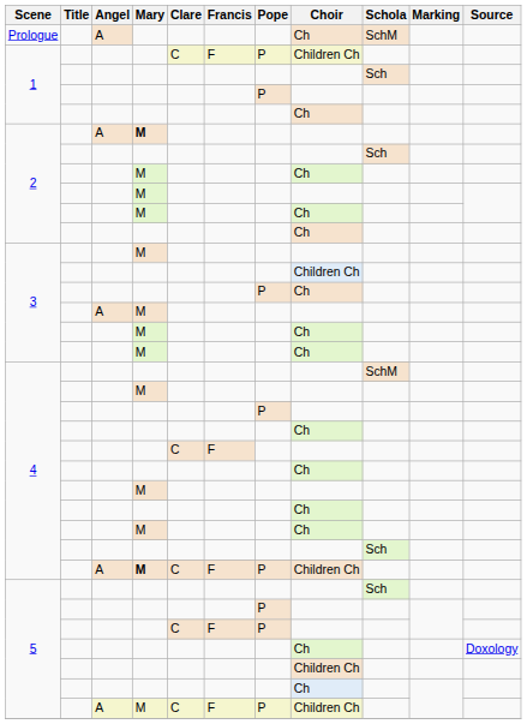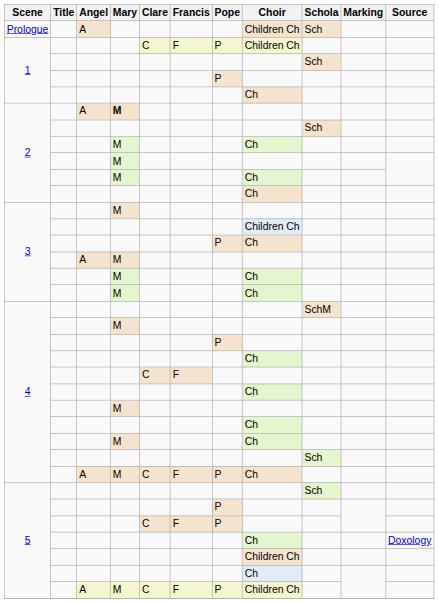 <table class="wikitable">
 <tr>
 <th scope="col">Scene</th>
 <th scope="col">Title</th>
 <th scope="col">Angel</th>
 <th scope="col">Mary</th>
 <th scope="col">Clare</th>
 <th scope="col">Francis</th>
 <th scope="col">Pope</th>
 <th scope="col">Choir</th>
 <th scope="col">Schola</th>
 <th scope="col">Marking</th>
 <th scope="col">Source</th>
 </tr>
 <tr>
 <td style="text-align: center;"><a href='#'>Prologue</a></td>
 <td></td>
 <td style="background: #F6E3CE;">A</td>
 <td></td>
 <td></td>
 <td></td>
 <td></td>
-<td style="background: #F6E3CE;">Ch</td>
-<td style="background: #F6E3CE;">SchM</td>
+<td style="background: #F6E3CE;">Children Ch</td>
+<td style="background: #F6E3CE;">Sch</td>
 <td></td>
 <td></td>
 </tr>
 <tr>
 <td rowspan="4" style="text-align: center;"><a href='#'>1</a></td>
 <td></td>
 <td></td>
 <td></td>
 <td style="background: #F5F6CE;">C</td>
 <td style="background: #F5F6CE;">F</td>
 <td style="background: #F5F6CE;">P</td>
 <td style="background: #F5F6CE;">Children Ch</td>
 <td></td>
 <td></td>
 <td></td>
 </tr>
 <tr>
 <td></td>
 <td></td>
 <td></td>
 <td></td>
 <td></td>
 <td></td>
 <td></td>
 <td style="background: #F6E3CE;">Sch</td>
 <td></td>
 <td></td>
 </tr>
 <tr>
 <td></td>
 <td></td>
 <td></td>
 <td></td>
 <td></td>
 <td style="background: #F6E3CE;">P</td>
 <td></td>
 <td></td>
 <td></td>
 <td></td>
 </tr>
 <tr>
 <td></td>
 <td></td>
 <td></td>
 <td></td>
 <td></td>
 <td></td>
 <td style="background: #F6E3CE;">Ch</td>
 <td></td>
 <td></td>
 <td></td>
 </tr>
 <tr>
 <td rowspan="6" style="text-align: center;"><a href='#'>2</a></td>
 <td></td>
 <td style="background: #F6E3CE;">A</td>
 <td style="background: #F6E3CE;"><strong>M</strong></td>
 <td></td>
 <td></td>
 <td></td>
 <td></td>
 <td></td>
 <td></td>
 <td></td>
 </tr>
 <tr>
 <td></td>
 <td></td>
 <td></td>
 <td></td>
 <td></td>
 <td></td>
 <td></td>
 <td style="background: #F6E3CE;">Sch</td>
 <td></td>
 <td></td>
 </tr>
 <tr>
 <td></td>
 <td></td>
 <td style="background: #E3F6CE;">M</td>
 <td></td>
 <td></td>
 <td></td>
 <td style="background: #E3F6CE;">Ch</td>
 <td></td>
 <td></td>
 <td></td>
 </tr>
 <tr>
 <td></td>
 <td></td>
 <td style="background: #E3F6CE;">M</td>
 <td></td>
 <td></td>
 <td></td>
 <td></td>
 <td></td>
 <td></td>
 <td rowspan="2"></td>
 </tr>
 <tr>
 <td></td>
 <td></td>
 <td style="background: #E3F6CE;">M</td>
 <td></td>
 <td></td>
 <td></td>
 <td style="background: #E3F6CE;">Ch</td>
 <td></td>
 <td></td>
 </tr>
 <tr>
 <td></td>
 <td></td>
 <td></td>
 <td></td>
 <td></td>
 <td></td>
 <td style="background: #F6E3CE;">Ch</td>
 <td></td>
 <td></td>
 <td></td>
 </tr>
 <tr>
 <td rowspan="6" style="text-align: center;"><a href='#'>3</a></td>
 <td></td>
 <td></td>
 <td style="background: #F6E3CE;">M</td>
 <td></td>
 <td></td>
 <td></td>
 <td></td>
 <td></td>
 <td></td>
 <td></td>
 </tr>
 <tr>
 <td></td>
 <td></td>
 <td></td>
 <td></td>
 <td></td>
 <td></td>
 <td style="background: #E0ECF8;">Children Ch</td>
 <td></td>
 <td></td>
 <td></td>
 </tr>
 <tr>
 <td></td>
 <td></td>
 <td></td>
 <td></td>
 <td></td>
 <td style="background: #F6E3CE;">P</td>
 <td style="background: #F6E3CE;">Ch</td>
 <td></td>
 <td></td>
 <td></td>
 </tr>
 <tr>
 <td></td>
 <td style="background: #F6E3CE;">A</td>
 <td style="background: #F6E3CE;">M</td>
 <td></td>
 <td></td>
 <td></td>
 <td></td>
 <td></td>
 <td></td>
 <td></td>
 </tr>
 <tr>
 <td></td>
 <td></td>
 <td style="background: #E3F6CE;">M</td>
 <td></td>
 <td></td>
 <td></td>
 <td style="background: #E3F6CE;">Ch</td>
 <td></td>
 <td></td>
 <td></td>
 </tr>
 <tr>
 <td></td>
 <td></td>
 <td style="background: #E3F6CE;">M</td>
 <td></td>
 <td></td>
 <td></td>
 <td style="background: #E3F6CE;">Ch</td>
 <td></td>
 <td></td>
 <td></td>
 </tr>
 <tr>
 <td rowspan="11" style="text-align: center;"><a href='#'>4</a></td>
 <td></td>
 <td></td>
 <td></td>
 <td></td>
 <td></td>
 <td></td>
 <td></td>
 <td style="background: #F6E3CE;">SchM</td>
 <td></td>
 <td></td>
 </tr>
 <tr>
 <td></td>
 <td></td>
 <td style="background: #F6E3CE;">M</td>
 <td></td>
 <td></td>
 <td></td>
 <td></td>
 <td></td>
 <td></td>
 <td></td>
 </tr>
 <tr>
 <td></td>
 <td></td>
 <td></td>
 <td></td>
 <td></td>
 <td style="background: #F6E3CE;">P</td>
 <td></td>
 <td></td>
 <td></td>
 <td></td>
 </tr>
 <tr>
 <td></td>
 <td></td>
 <td></td>
 <td></td>
 <td></td>
 <td></td>
 <td style="background: #E3F6CE;">Ch</td>
 <td></td>
 <td></td>
 <td></td>
 </tr>
 <tr>
 <td></td>
 <td></td>
 <td></td>
 <td style="background: #F6E3CE;">C</td>
 <td style="background: #F6E3CE;">F</td>
 <td></td>
 <td></td>
 <td></td>
 <td></td>
 <td></td>
 </tr>
 <tr>
 <td></td>
 <td></td>
 <td></td>
 <td></td>
 <td></td>
 <td></td>
 <td style="background: #E3F6CE;">Ch</td>
 <td></td>
 <td></td>
 <td></td>
 </tr>
 <tr>
 <td></td>
 <td></td>
 <td style="background: #F6E3CE;">M</td>
 <td></td>
 <td></td>
 <td></td>
 <td></td>
 <td></td>
 <td></td>
 <td></td>
 </tr>
 <tr>
 <td></td>
 <td></td>
 <td></td>
 <td></td>
 <td></td>
 <td></td>
 <td style="background: #E3F6CE;">Ch</td>
 <td></td>
 <td></td>
 <td></td>
 </tr>
 <tr>
 <td></td>
 <td></td>
 <td style="background: #F6E3CE;">M</td>
 <td></td>
 <td></td>
 <td></td>
 <td style="background: #E3F6CE;">Ch</td>
 <td></td>
 <td></td>
 <td></td>
 </tr>
 <tr>
 <td></td>
 <td></td>
 <td></td>
 <td></td>
 <td></td>
 <td></td>
 <td></td>
 <td style="background: #E3F6CE;">Sch</td>
 <td></td>
 <td></td>
 </tr>
 <tr>
 <td></td>
 <td style="background: #F6E3CE;">A</td>
-<td style="background: #F6E3CE;"><strong>M</strong></td>
+<td style="background: #F6E3CE;">M</td>
 <td style="background: #F6E3CE;">C</td>
 <td style="background: #F6E3CE;">F</td>
 <td style="background: #F6E3CE;">P</td>
-<td style="background: #F6E3CE;">Children Ch</td>
+<td style="background: #F6E3CE;">Ch</td>
 <td></td>
 <td></td>
 <td></td>
 </tr>
 <tr>
 <td rowspan="7" style="text-align: center;"><a href='#'>5</a></td>
 <td></td>
 <td></td>
 <td></td>
 <td></td>
 <td></td>
 <td></td>
 <td></td>
 <td style="background: #E3F6CE;">Sch</td>
 <td></td>
 <td></td>
 </tr>
 <tr>
 <td></td>
 <td></td>
 <td></td>
 <td></td>
 <td></td>
 <td style="background: #F6E3CE;">P</td>
 <td></td>
 <td></td>
 <td rowspan="2"></td>
 <td></td>
 </tr>
 <tr>
 <td></td>
 <td></td>
 <td></td>
 <td style="background: #F6E3CE;">C</td>
 <td style="background: #F6E3CE;">F</td>
 <td style="background: #F6E3CE;">P</td>
 <td></td>
 <td></td>
 <td></td>
 </tr>
 <tr>
 <td></td>
 <td></td>
 <td></td>
 <td></td>
 <td></td>
 <td></td>
 <td style="background: #E3F6CE;">Ch</td>
 <td></td>
 <td></td>
 <td><a href='#'>Doxology</a></td>
 </tr>
 <tr>
 <td></td>
 <td></td>
 <td></td>
 <td></td>
 <td></td>
 <td></td>
 <td style="background: #F6E3CE;">Children Ch</td>
 <td></td>
 <td></td>
 <td></td>
 </tr>
 <tr>
 <td></td>
 <td></td>
 <td></td>
 <td></td>
 <td></td>
 <td></td>
 <td style="background: #E0ECF8;">Ch</td>
 <td></td>
 <td rowspan="2"></td>
 <td></td>
 </tr>
 <tr>
 <td></td>
 <td style="background: #F5F6CE;">A</td>
 <td style="background: #F5F6CE;">M</td>
 <td style="background: #F5F6CE;">C</td>
 <td style="background: #F5F6CE;">F</td>
 <td style="background: #F5F6CE;">P</td>
 <td style="background: #F5F6CE;">Children Ch</td>
 <td></td>
 <td></td>
 </tr>
 <tr>
 </tr>
 </table>
